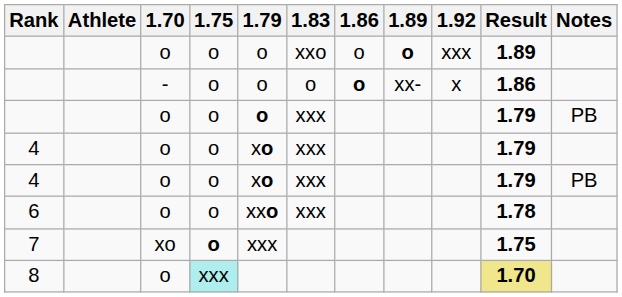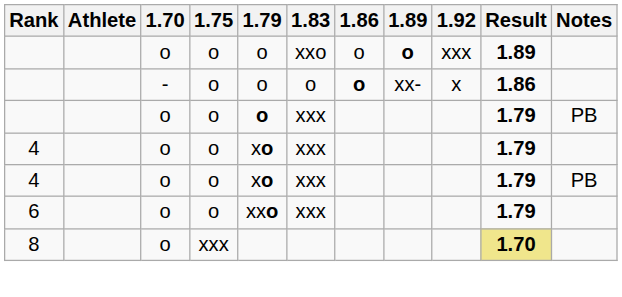 <table class="wikitable" style="text-align:center">
 <tr>
 <th>Rank</th>
 <th>Athlete</th>
 <th>1.70</th>
 <th>1.75</th>
 <th>1.79</th>
 <th>1.83</th>
 <th>1.86</th>
 <th>1.89</th>
 <th>1.92</th>
 <th>Result</th>
 <th>Notes</th>
 </tr>
 <tr>
 <td></td>
 <td align=left></td>
 <td>o</td>
 <td>o</td>
 <td>o</td>
 <td>xxo</td>
 <td>o</td>
 <td><strong>o</strong></td>
 <td>xxx</td>
 <td><strong>1.89</strong></td>
 <td></td>
 </tr>
 <tr>
 <td></td>
 <td align=left></td>
 <td>-</td>
 <td>o</td>
 <td>o</td>
 <td>o</td>
 <td><strong>o</strong></td>
 <td>xx-</td>
 <td>x</td>
 <td><strong>1.86</strong></td>
 <td></td>
 </tr>
 <tr>
 <td></td>
 <td align=left></td>
 <td>o</td>
 <td>o</td>
 <td><strong>o</strong></td>
 <td>xxx</td>
 <td></td>
 <td></td>
 <td></td>
 <td><strong>1.79</strong></td>
 <td>PB</td>
 </tr>
 <tr>
 <td>4</td>
 <td align=left></td>
 <td>o</td>
 <td>o</td>
 <td>x<strong>o</strong></td>
 <td>xxx</td>
 <td></td>
 <td></td>
 <td></td>
 <td><strong>1.79</strong></td>
 <td></td>
 </tr>
 <tr>
 <td>4</td>
 <td align=left></td>
 <td>o</td>
 <td>o</td>
 <td>x<strong>o</strong></td>
 <td>xxx</td>
 <td></td>
 <td></td>
 <td></td>
 <td><strong>1.79</strong></td>
 <td>PB</td>
 </tr>
 <tr>
 <td>6</td>
 <td align=left></td>
 <td>o</td>
 <td>o</td>
 <td>xx<strong>o</strong></td>
 <td>xxx</td>
 <td></td>
 <td></td>
 <td></td>
-<td><strong>1.78</strong></td>
-<td></td>
-</tr>
-<tr>
-<td>7</td>
-<td align=left></td>
-<td>xo</td>
-<td><strong>o</strong></td>
-<td>xxx</td>
-<td></td>
-<td></td>
-<td></td>
-<td></td>
-<td><strong>1.75</strong></td>
+<td><strong>1.79</strong></td>
 <td></td>
 </tr>
 <tr>
 <td>8</td>
 <td align=left></td>
 <td>o</td>
-<td style="background: paleturquoise;">xxx</td>
+<td>xxx</td>
 <td></td>
 <td></td>
 <td></td>
 <td></td>
 <td></td>
 <td style="background: khaki;"><strong>1.70</strong></td>
 <td></td>
 </tr>
 </table>
